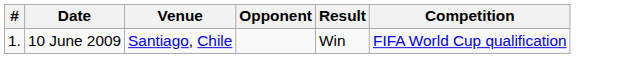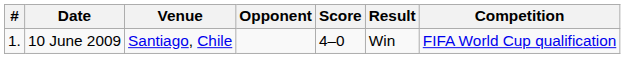 <table class="wikitable">
 <tr>
 <th>#</th>
 <th>Date</th>
 <th>Venue</th>
 <th>Opponent</th>
+<th>Score</th>
 <th>Result</th>
 <th>Competition</th>
 </tr>
 <tr>
 <td>1.</td>
 <td>10 June 2009</td>
 <td><a href='#'>Santiago</a>, <a href='#'>Chile</a></td>
 <td></td>
+<td>4–0</td>
 <td>Win</td>
 <td><a href='#'>FIFA World Cup qualification</a></td>
 </tr>
 </table>
